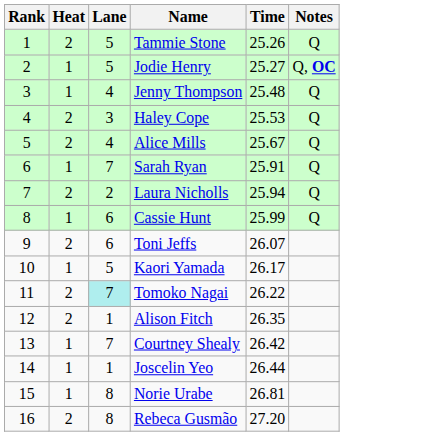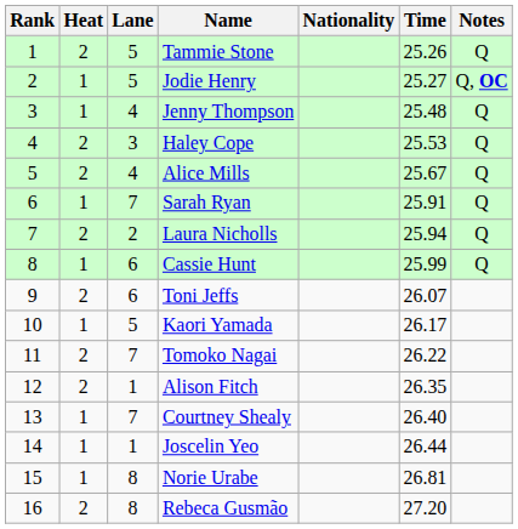 <table class="wikitable sortable" style="text-align:center">
 <tr>
 <th>Rank</th>
 <th>Heat</th>
 <th>Lane</th>
 <th>Name</th>
+<th>Nationality</th>
 <th>Time</th>
 <th>Notes</th>
 </tr>
 <tr bgcolor=ccffcc>
 <td>1</td>
 <td>2</td>
 <td>5</td>
 <td align=left><a href='#'>Tammie Stone</a></td>
+<td align=left></td>
 <td>25.26</td>
 <td>Q</td>
 </tr>
 <tr bgcolor=ccffcc>
 <td>2</td>
 <td>1</td>
 <td>5</td>
 <td align=left><a href='#'>Jodie Henry</a></td>
+<td align=left></td>
 <td>25.27</td>
 <td>Q, <strong><a href='#'>OC</a></strong></td>
 </tr>
 <tr bgcolor=ccffcc>
 <td>3</td>
 <td>1</td>
 <td>4</td>
 <td align=left><a href='#'>Jenny Thompson</a></td>
+<td align=left></td>
 <td>25.48</td>
 <td>Q</td>
 </tr>
 <tr bgcolor=ccffcc>
 <td>4</td>
 <td>2</td>
 <td>3</td>
 <td align=left><a href='#'>Haley Cope</a></td>
+<td align=left></td>
 <td>25.53</td>
 <td>Q</td>
 </tr>
 <tr bgcolor=ccffcc>
 <td>5</td>
 <td>2</td>
 <td>4</td>
 <td align=left><a href='#'>Alice Mills</a></td>
+<td align=left></td>
 <td>25.67</td>
 <td>Q</td>
 </tr>
 <tr bgcolor=ccffcc>
 <td>6</td>
 <td>1</td>
 <td>7</td>
 <td align=left><a href='#'>Sarah Ryan</a></td>
+<td align=left></td>
 <td>25.91</td>
 <td>Q</td>
 </tr>
 <tr bgcolor=ccffcc>
 <td>7</td>
 <td>2</td>
 <td>2</td>
 <td align=left><a href='#'>Laura Nicholls</a></td>
+<td align=left></td>
 <td>25.94</td>
 <td>Q</td>
 </tr>
 <tr bgcolor=ccffcc>
 <td>8</td>
 <td>1</td>
 <td>6</td>
 <td align=left><a href='#'>Cassie Hunt</a></td>
+<td align=left></td>
 <td>25.99</td>
 <td>Q</td>
 </tr>
 <tr>
 <td>9</td>
 <td>2</td>
 <td>6</td>
 <td align=left><a href='#'>Toni Jeffs</a></td>
+<td align=left></td>
 <td>26.07</td>
 <td></td>
 </tr>
 <tr>
 <td>10</td>
 <td>1</td>
 <td>5</td>
 <td align=left><a href='#'>Kaori Yamada</a></td>
+<td align=left></td>
 <td>26.17</td>
 <td></td>
 </tr>
 <tr>
 <td>11</td>
 <td>2</td>
-<td style="background: paleturquoise;">7</td>
+<td>7</td>
 <td align=left><a href='#'>Tomoko Nagai</a></td>
+<td align=left></td>
 <td>26.22</td>
 <td></td>
 </tr>
 <tr>
 <td>12</td>
 <td>2</td>
 <td>1</td>
 <td align=left><a href='#'>Alison Fitch</a></td>
+<td align=left></td>
 <td>26.35</td>
 <td></td>
 </tr>
 <tr>
 <td>13</td>
 <td>1</td>
 <td>7</td>
 <td align=left><a href='#'>Courtney Shealy</a></td>
-<td>26.42</td>
+<td align=left></td>
+<td>26.40</td>
 <td></td>
 </tr>
 <tr>
 <td>14</td>
 <td>1</td>
 <td>1</td>
 <td align=left><a href='#'>Joscelin Yeo</a></td>
+<td align=left></td>
 <td>26.44</td>
 <td></td>
 </tr>
 <tr>
 <td>15</td>
 <td>1</td>
 <td>8</td>
 <td align=left><a href='#'>Norie Urabe</a></td>
+<td align=left></td>
 <td>26.81</td>
 <td></td>
 </tr>
 <tr>
 <td>16</td>
 <td>2</td>
 <td>8</td>
 <td align=left><a href='#'>Rebeca Gusmão</a></td>
+<td align=left></td>
 <td>27.20</td>
 <td></td>
 </tr>
 </table>
